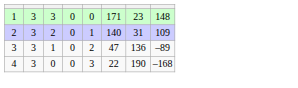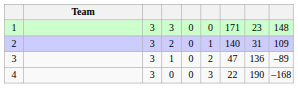 <table class="wikitable" style="text-align:center;">
 <tr>
 <th style="width:1.5em;"></th>
+<th style="width:11.5em">Team</th>
 <th style="width:1.5em;"></th>
 <th style="width:1.5em;"></th>
 <th style="width:1.5em;"></th>
 <th style="width:1.5em;"></th>
 <th style="width:2.0em;"></th>
 <th style="width:2.0em;"></th>
 <th></th>
 </tr>
 <tr bgcolor=ccffcc>
 <td>1</td>
+<td align="left"></td>
 <td>3</td>
 <td>3</td>
 <td>0</td>
 <td>0</td>
 <td>171</td>
 <td>23</td>
 <td>148</td>
 </tr>
 <tr bgcolor=ccccff>
 <td>2</td>
+<td align="left"></td>
 <td>3</td>
 <td>2</td>
 <td>0</td>
 <td>1</td>
 <td>140</td>
 <td>31</td>
 <td>109</td>
 </tr>
 <tr>
 <td>3</td>
+<td align="left"></td>
 <td>3</td>
 <td>1</td>
 <td>0</td>
 <td>2</td>
 <td>47</td>
 <td>136</td>
 <td>–89</td>
 </tr>
 <tr>
 <td>4</td>
+<td align="left"></td>
 <td>3</td>
 <td>0</td>
 <td>0</td>
 <td>3</td>
 <td>22</td>
 <td>190</td>
 <td>–168</td>
 </tr>
 </table>
